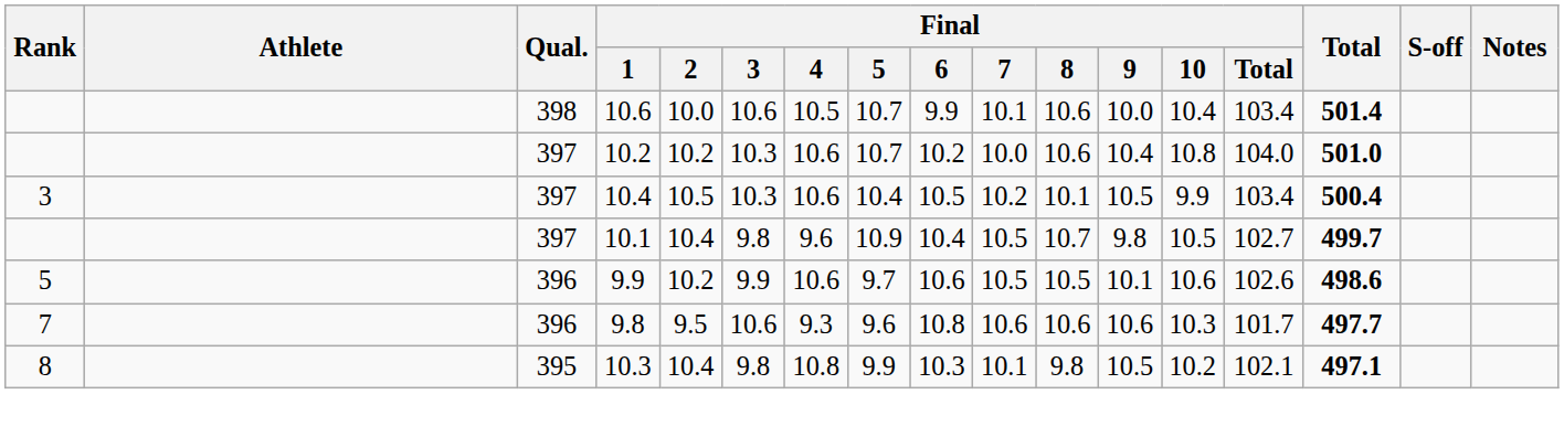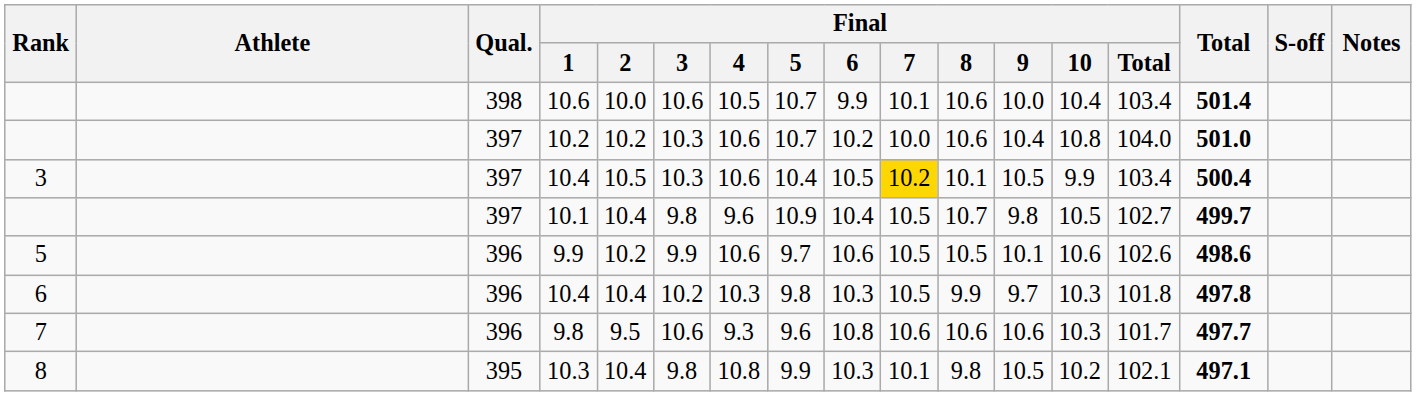 <table class="wikitable" style="text-align:center">
 <tr>
 <th rowspan=2 width=40>Rank</th>
 <th rowspan=2 width=250>Athlete</th>
 <th rowspan=2 width=40>Qual.</th>
 <th colspan=11>Final</th>
 <th rowspan=2 width=50>Total</th>
 <th rowspan=2 width=35>S-off</th>
 <th rowspan=2 width=45>Notes</th>
 </tr>
 <tr>
 <th width=30>1</th>
 <th width=30>2</th>
 <th width=30>3</th>
 <th width=30>4</th>
 <th width=30>5</th>
 <th width=30>6</th>
 <th width=30>7</th>
 <th width=30>8</th>
 <th width=30>9</th>
 <th width=30>10</th>
 <th width=40>Total</th>
 </tr>
 <tr>
 <td></td>
 <td align=left></td>
 <td>398</td>
 <td>10.6</td>
 <td>10.0</td>
 <td>10.6</td>
 <td>10.5</td>
 <td>10.7</td>
 <td>9.9</td>
 <td>10.1</td>
 <td>10.6</td>
 <td>10.0</td>
 <td>10.4</td>
 <td>103.4</td>
 <td><strong>501.4</strong></td>
 <td></td>
 <td></td>
 </tr>
 <tr>
 <td></td>
 <td align=left></td>
 <td>397</td>
 <td>10.2</td>
 <td>10.2</td>
 <td>10.3</td>
 <td>10.6</td>
 <td>10.7</td>
 <td>10.2</td>
 <td>10.0</td>
 <td>10.6</td>
 <td>10.4</td>
 <td>10.8</td>
 <td>104.0</td>
 <td><strong>501.0</strong></td>
 <td></td>
 <td></td>
 </tr>
 <tr>
 <td>3</td>
 <td align=left></td>
 <td>397</td>
 <td>10.4</td>
 <td>10.5</td>
 <td>10.3</td>
 <td>10.6</td>
 <td>10.4</td>
 <td>10.5</td>
-<td>10.2</td>
+<td style="background: gold;">10.2</td>
 <td>10.1</td>
 <td>10.5</td>
 <td>9.9</td>
 <td>103.4</td>
 <td><strong>500.4</strong></td>
 <td></td>
 <td></td>
 </tr>
 <tr>
 <td></td>
 <td align=left></td>
 <td>397</td>
 <td>10.1</td>
 <td>10.4</td>
 <td>9.8</td>
 <td>9.6</td>
 <td>10.9</td>
 <td>10.4</td>
 <td>10.5</td>
 <td>10.7</td>
 <td>9.8</td>
 <td>10.5</td>
 <td>102.7</td>
 <td><strong>499.7</strong></td>
 <td></td>
 <td></td>
 </tr>
 <tr>
 <td>5</td>
 <td align=left></td>
 <td>396</td>
 <td>9.9</td>
 <td>10.2</td>
 <td>9.9</td>
 <td>10.6</td>
 <td>9.7</td>
 <td>10.6</td>
 <td>10.5</td>
 <td>10.5</td>
 <td>10.1</td>
 <td>10.6</td>
 <td>102.6</td>
 <td><strong>498.6</strong></td>
 <td></td>
 <td></td>
 </tr>
 <tr>
+<td>6</td>
+<td align=left></td>
+<td>396</td>
+<td>10.4</td>
+<td>10.4</td>
+<td>10.2</td>
+<td>10.3</td>
+<td>9.8</td>
+<td>10.3</td>
+<td>10.5</td>
+<td>9.9</td>
+<td>9.7</td>
+<td>10.3</td>
+<td>101.8</td>
+<td><strong>497.8</strong></td>
+<td></td>
+<td></td>
+</tr>
+<tr>
 <td>7</td>
 <td align=left></td>
 <td>396</td>
 <td>9.8</td>
 <td>9.5</td>
 <td>10.6</td>
 <td>9.3</td>
 <td>9.6</td>
 <td>10.8</td>
 <td>10.6</td>
 <td>10.6</td>
 <td>10.6</td>
 <td>10.3</td>
 <td>101.7</td>
 <td><strong>497.7</strong></td>
 <td></td>
 <td></td>
 </tr>
 <tr>
 <td>8</td>
 <td align=left></td>
 <td>395</td>
 <td>10.3</td>
 <td>10.4</td>
 <td>9.8</td>
 <td>10.8</td>
 <td>9.9</td>
 <td>10.3</td>
 <td>10.1</td>
 <td>9.8</td>
 <td>10.5</td>
 <td>10.2</td>
 <td>102.1</td>
 <td><strong>497.1</strong></td>
 <td></td>
 <td></td>
 </tr>
 </table>
